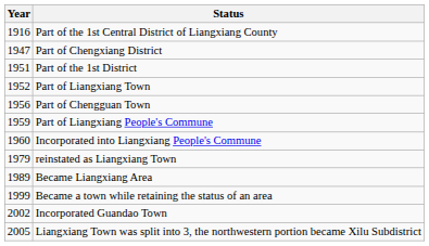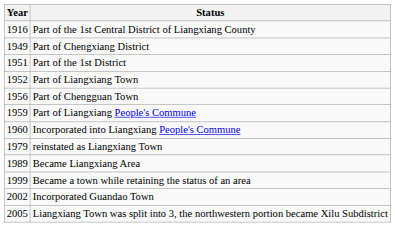 <table class="wikitable">
 <tr>
 <th>Year</th>
 <th>Status</th>
 </tr>
 <tr>
 <td>1916</td>
 <td>Part of the 1st Central District of Liangxiang County</td>
 </tr>
 <tr>
-<td>1947</td>
+<td>1949</td>
 <td>Part of Chengxiang District</td>
 </tr>
 <tr>
 <td>1951</td>
 <td>Part of the 1st District</td>
 </tr>
 <tr>
 <td>1952</td>
 <td>Part of Liangxiang Town</td>
 </tr>
 <tr>
 <td>1956</td>
 <td>Part of Chengguan Town</td>
 </tr>
 <tr>
 <td>1959</td>
 <td>Part of Liangxiang <a href='#'>People's Commune</a></td>
 </tr>
 <tr>
 <td>1960</td>
 <td>Incorporated into Liangxiang <a href='#'>People's Commune</a></td>
 </tr>
 <tr>
 <td>1979</td>
 <td>reinstated as Liangxiang Town</td>
 </tr>
 <tr>
 <td>1989</td>
 <td>Became Liangxiang Area</td>
 </tr>
 <tr>
 <td>1999</td>
 <td>Became a town while retaining the status of an area</td>
 </tr>
 <tr>
 <td>2002</td>
 <td>Incorporated Guandao Town</td>
 </tr>
 <tr>
 <td>2005</td>
 <td>Liangxiang Town was split into 3, the northwestern portion became Xilu Subdistrict</td>
 </tr>
 </table>
